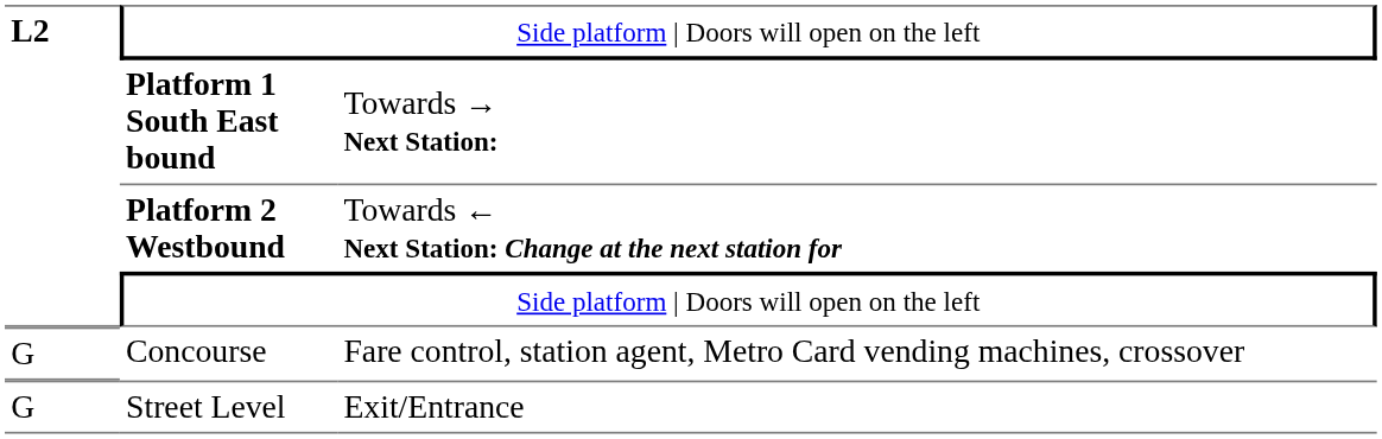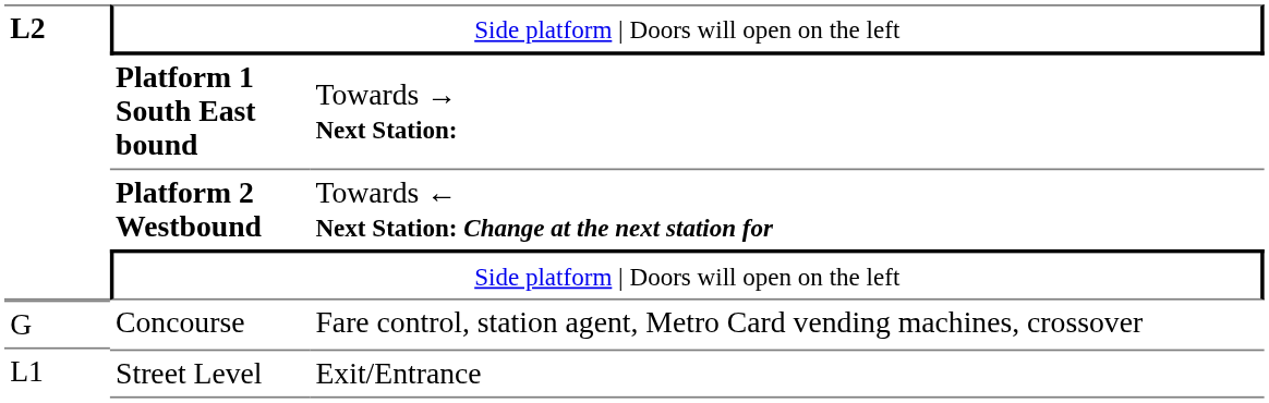 <table table border=0 cellspacing=0 cellpadding=3>
 <tr>
 <td style="border-top:solid 1px grey;border-bottom:solid 1px grey;" width=50 rowspan=4 valign=top><strong>L2</strong></td>
 <td style="border-top:solid 1px grey;border-right:solid 2px black;border-left:solid 2px black;border-bottom:solid 2px black;text-align:center;" colspan=2><small><a href='#'>Side platform</a> | Doors will open on the left </small></td>
 </tr>
 <tr>
 <td style="border-bottom:solid 1px grey;" width=100><span><strong>Platform 1</strong><br><strong>South East bound</strong></span></td>
 <td style="border-bottom:solid 1px grey;" width=500>Towards → <br><small><strong>Next Station:</strong> </small></td>
 </tr>
 <tr>
 <td><span><strong>Platform 2</strong><br><strong>Westbound</strong></span></td>
 <td><span></span>Towards ← <br><small><strong>Next Station:</strong> </small> <small><strong><em>Change at the next station for <strong><em></small></td>
 </tr>
 <tr>
 <td style="border-top:solid 2px black;border-right:solid 2px black;border-left:solid 2px black;border-bottom:solid 1px grey;" colspan=2  align=center><small><a href='#'>Side platform</a> | Doors will open on the left </small></td>
 </tr>
 <tr>
 <td style="border-bottom:solid 1px grey;border-top:solid 1px grey;" width=50 valign=top></strong>G<strong></td>
 <td valign=top>Concourse</td>
 <td valign=top>Fare control, station agent, Metro Card vending machines, crossover</td>
 </tr>
 <tr>
-<td style="border-bottom:solid 1px grey;border-top:solid 1px grey;" width=50 valign=top></strong>G<strong></td>
+<td valign=top></strong>L1<strong></td>
 <td style="border-top:solid 1px grey;border-bottom:solid 1px grey;" width=100 valign=top>Street Level</td>
 <td style="border-top:solid 1px grey;border-bottom:solid 1px grey;" width=500 valign=top>Exit/Entrance</td>
 </tr>
 </table>
